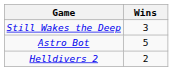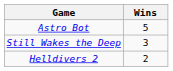 <table class="wikitable sortable plainrowheaders" style="text-align:center">
 <tr>
 <th scope="col" align="center">Game</th>
 <th scope="col" width="55">Wins</th>
 </tr>
 <tr>
+<td><em><a href='#'>Astro Bot</a></em></td>
+<td>5</td>
+</tr>
+<tr>
 <td><em><a href='#'>Still Wakes the Deep</a></em></td>
 <td>3</td>
-</tr>
-<tr>
-<td><em><a href='#'>Astro Bot</a></em></td>
-<td>5</td>
 </tr>
 <tr>
 <td><em><a href='#'>Helldivers 2</a></em></td>
 <td>2</td>
 </tr>
 </table>
